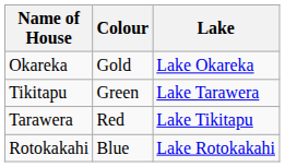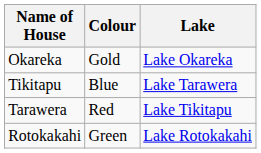 <table class="wikitable">
 <tr>
 <th>Name of <br>House</th>
 <th>Colour</th>
 <th>Lake</th>
 </tr>
 <tr>
 <td>Okareka</td>
 <td> Gold</td>
 <td><a href='#'>Lake Okareka</a></td>
 </tr>
 <tr>
 <td>Tikitapu</td>
-<td> Green</td>
+<td> Blue</td>
 <td><a href='#'>Lake Tarawera</a></td>
 </tr>
 <tr>
 <td>Tarawera</td>
 <td> Red</td>
 <td><a href='#'>Lake Tikitapu</a></td>
 </tr>
 <tr>
 <td>Rotokakahi</td>
-<td> Blue</td>
+<td> Green</td>
 <td><a href='#'>Lake Rotokakahi</a></td>
 </tr>
 </table>
